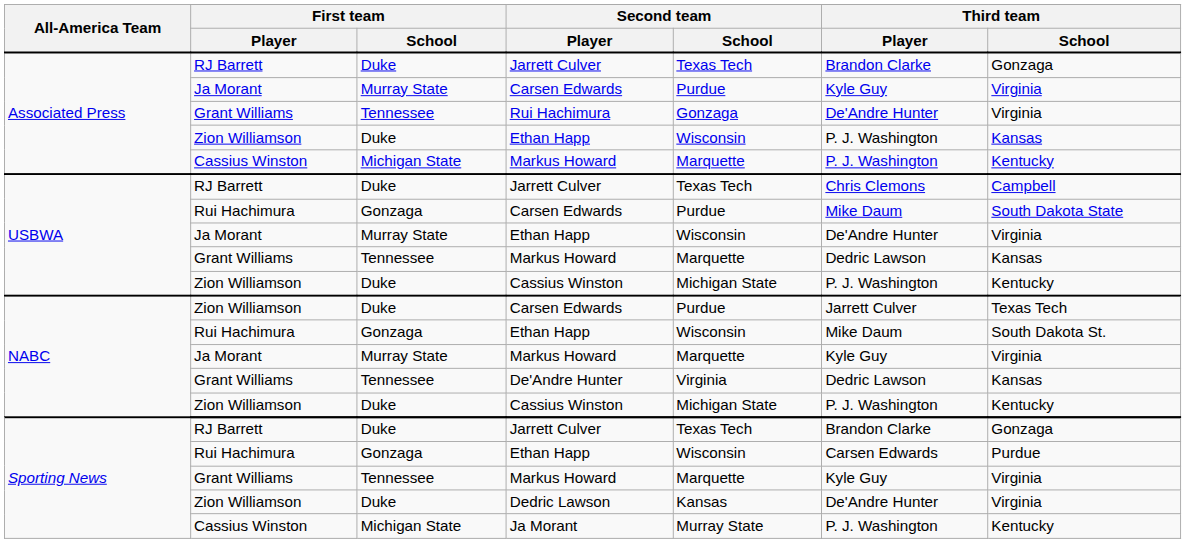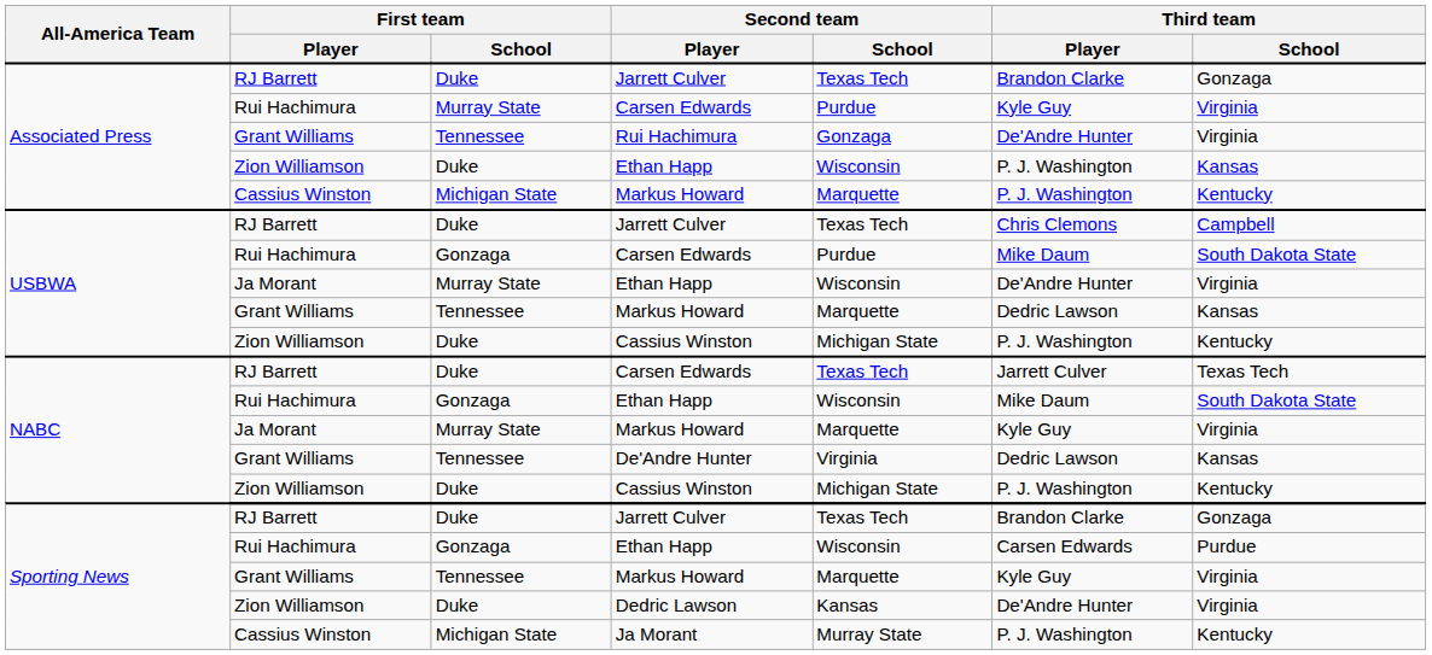 <table class="wikitable" style="width:98%;">
 <tr>
 <th rowspan=3>All-America Team</th>
 </tr>
 <tr>
 <th colspan=2>First team</th>
 <th colspan=2>Second team</th>
 <th colspan=2>Third team</th>
 </tr>
 <tr>
 <th>Player</th>
 <th>School</th>
 <th>Player</th>
 <th>School</th>
 <th>Player</th>
 <th>School</th>
 </tr>
 <tr>
 </tr>
 <tr style = "border-top:2px solid black;">
 <td rowspan=5><a href='#'>Associated Press</a></td>
 <td><a href='#'>RJ Barrett</a></td>
 <td><a href='#'>Duke</a></td>
 <td><a href='#'>Jarrett Culver</a></td>
 <td><a href='#'>Texas Tech</a></td>
 <td><a href='#'>Brandon Clarke</a></td>
 <td>Gonzaga</td>
 </tr>
 <tr>
-<td><a href='#'>Ja Morant</a></td>
+<td>Rui Hachimura</td>
 <td><a href='#'>Murray State</a></td>
 <td><a href='#'>Carsen Edwards</a></td>
 <td><a href='#'>Purdue</a></td>
 <td><a href='#'>Kyle Guy</a></td>
 <td><a href='#'>Virginia</a></td>
 </tr>
 <tr>
 <td><a href='#'>Grant Williams</a></td>
 <td><a href='#'>Tennessee</a></td>
 <td><a href='#'>Rui Hachimura</a></td>
 <td><a href='#'>Gonzaga</a></td>
 <td><a href='#'>De'Andre Hunter</a></td>
 <td>Virginia</td>
 </tr>
 <tr>
 <td><a href='#'>Zion Williamson</a></td>
 <td>Duke</td>
 <td><a href='#'>Ethan Happ</a></td>
 <td><a href='#'>Wisconsin</a></td>
 <td>P. J. Washington</td>
 <td><a href='#'>Kansas</a></td>
 </tr>
 <tr>
 <td><a href='#'>Cassius Winston</a></td>
 <td><a href='#'>Michigan State</a></td>
 <td><a href='#'>Markus Howard</a></td>
 <td><a href='#'>Marquette</a></td>
 <td><a href='#'>P. J. Washington</a></td>
 <td><a href='#'>Kentucky</a></td>
 </tr>
 <tr style = "border-top:2px solid black;">
 <td rowspan=5><a href='#'>USBWA</a></td>
 <td>RJ Barrett</td>
 <td>Duke</td>
 <td>Jarrett Culver</td>
 <td>Texas Tech</td>
 <td><a href='#'>Chris Clemons</a></td>
 <td><a href='#'>Campbell</a></td>
 </tr>
 <tr>
 <td>Rui Hachimura</td>
 <td>Gonzaga</td>
 <td>Carsen Edwards</td>
 <td>Purdue</td>
 <td><a href='#'>Mike Daum</a></td>
 <td><a href='#'>South Dakota State</a></td>
 </tr>
 <tr>
 <td>Ja Morant</td>
 <td>Murray State</td>
 <td>Ethan Happ</td>
 <td>Wisconsin</td>
 <td>De'Andre Hunter</td>
 <td>Virginia</td>
 </tr>
 <tr>
 <td>Grant Williams</td>
 <td>Tennessee</td>
 <td>Markus Howard</td>
 <td>Marquette</td>
 <td>Dedric Lawson</td>
 <td>Kansas</td>
 </tr>
 <tr>
 <td>Zion Williamson</td>
 <td>Duke</td>
 <td>Cassius Winston</td>
 <td>Michigan State</td>
 <td>P. J. Washington</td>
 <td>Kentucky</td>
 </tr>
 <tr style = "border-top:2px solid black;">
 <td rowspan=5><a href='#'>NABC</a></td>
-<td>Zion Williamson</td>
+<td>RJ Barrett</td>
 <td>Duke</td>
 <td>Carsen Edwards</td>
-<td>Purdue</td>
+<td><a href='#'>Texas Tech</a></td>
 <td>Jarrett Culver</td>
 <td>Texas Tech</td>
 </tr>
 <tr>
 <td>Rui Hachimura</td>
 <td>Gonzaga</td>
 <td>Ethan Happ</td>
 <td>Wisconsin</td>
 <td>Mike Daum</td>
-<td>South Dakota St.</td>
+<td><a href='#'>South Dakota State</a></td>
 </tr>
 <tr>
 <td>Ja Morant</td>
 <td>Murray State</td>
 <td>Markus Howard</td>
 <td>Marquette</td>
 <td>Kyle Guy</td>
 <td>Virginia</td>
 </tr>
 <tr>
 <td>Grant Williams</td>
 <td>Tennessee</td>
 <td>De'Andre Hunter</td>
 <td>Virginia</td>
 <td>Dedric Lawson</td>
 <td>Kansas</td>
 </tr>
 <tr>
 <td>Zion Williamson</td>
 <td>Duke</td>
 <td>Cassius Winston</td>
 <td>Michigan State</td>
 <td>P. J. Washington</td>
 <td>Kentucky</td>
 </tr>
 <tr style = "border-top:2px solid black;">
 <td rowspan=6><em><a href='#'>Sporting News</a></em></td>
 </tr>
 <tr style = "border-top:2px solid black;">
 <td>RJ Barrett</td>
 <td>Duke</td>
 <td>Jarrett Culver</td>
 <td>Texas Tech</td>
 <td>Brandon Clarke</td>
 <td>Gonzaga</td>
 </tr>
 <tr>
 <td>Rui Hachimura</td>
 <td>Gonzaga</td>
 <td>Ethan Happ</td>
 <td>Wisconsin</td>
 <td>Carsen Edwards</td>
 <td>Purdue</td>
 </tr>
 <tr>
 <td>Grant Williams</td>
 <td>Tennessee</td>
 <td>Markus Howard</td>
 <td>Marquette</td>
 <td>Kyle Guy</td>
 <td>Virginia</td>
 </tr>
 <tr>
 <td>Zion Williamson</td>
 <td>Duke</td>
 <td>Dedric Lawson</td>
 <td>Kansas</td>
 <td>De'Andre Hunter</td>
 <td>Virginia</td>
 </tr>
 <tr>
 <td>Cassius Winston</td>
 <td>Michigan State</td>
 <td>Ja Morant</td>
 <td>Murray State</td>
 <td>P. J. Washington</td>
 <td>Kentucky</td>
 </tr>
 </table>
